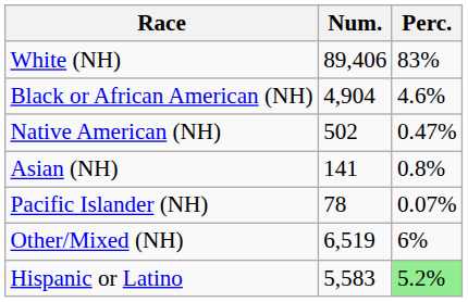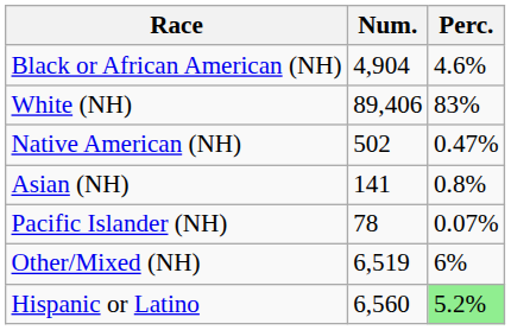 <table class="wikitable">
 <tr>
 <th>Race</th>
 <th>Num.</th>
 <th>Perc.</th>
 </tr>
 <tr>
+<td><a href='#'>Black or African American</a> (NH)</td>
+<td>4,904</td>
+<td>4.6%</td>
+</tr>
+<tr>
 <td><a href='#'>White</a> (NH)</td>
 <td>89,406</td>
 <td>83%</td>
-</tr>
-<tr>
-<td><a href='#'>Black or African American</a> (NH)</td>
-<td>4,904</td>
-<td>4.6%</td>
 </tr>
 <tr>
 <td><a href='#'>Native American</a> (NH)</td>
 <td>502</td>
 <td>0.47%</td>
 </tr>
 <tr>
 <td><a href='#'>Asian</a> (NH)</td>
 <td>141</td>
 <td>0.8%</td>
 </tr>
 <tr>
 <td><a href='#'>Pacific Islander</a> (NH)</td>
 <td>78</td>
 <td>0.07%</td>
 </tr>
 <tr>
 <td><a href='#'>Other/Mixed</a> (NH)</td>
 <td>6,519</td>
 <td>6%</td>
 </tr>
 <tr>
 <td><a href='#'>Hispanic</a> or <a href='#'>Latino</a></td>
-<td>5,583</td>
+<td>6,560</td>
 <td style="background: lightgreen;">5.2%</td>
 </tr>
 </table>
